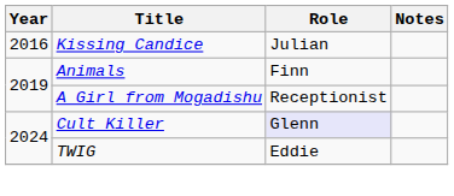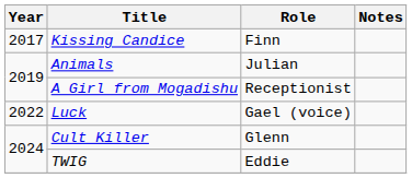 <table class="wikitable">
 <tr>
 <th>Year</th>
 <th>Title</th>
 <th>Role</th>
 <th>Notes</th>
 </tr>
 <tr>
-<td>2016</td>
+<td>2017</td>
 <td><em><a href='#'>Kissing Candice</a></em></td>
-<td>Julian</td>
+<td>Finn</td>
 <td></td>
 </tr>
 <tr>
 <td rowspan="2">2019</td>
 <td><em><a href='#'>Animals</a></em></td>
-<td>Finn</td>
+<td>Julian</td>
 <td></td>
 </tr>
 <tr>
 <td><em><a href='#'>A Girl from Mogadishu</a></em></td>
 <td>Receptionist</td>
 <td></td>
 </tr>
 <tr>
+<td>2022</td>
+<td><em><a href='#'>Luck</a></em></td>
+<td>Gael (voice)</td>
+<td></td>
+</tr>
+<tr>
 <td rowspan="2">2024</td>
 <td><em><a href='#'>Cult Killer</a></em></td>
-<td style="background: lavender;">Glenn</td>
+<td>Glenn</td>
 <td></td>
 </tr>
 <tr>
 <td><em>TWIG</em></td>
 <td>Eddie</td>
 <td></td>
 </tr>
 <tr>
 </tr>
 </table>
